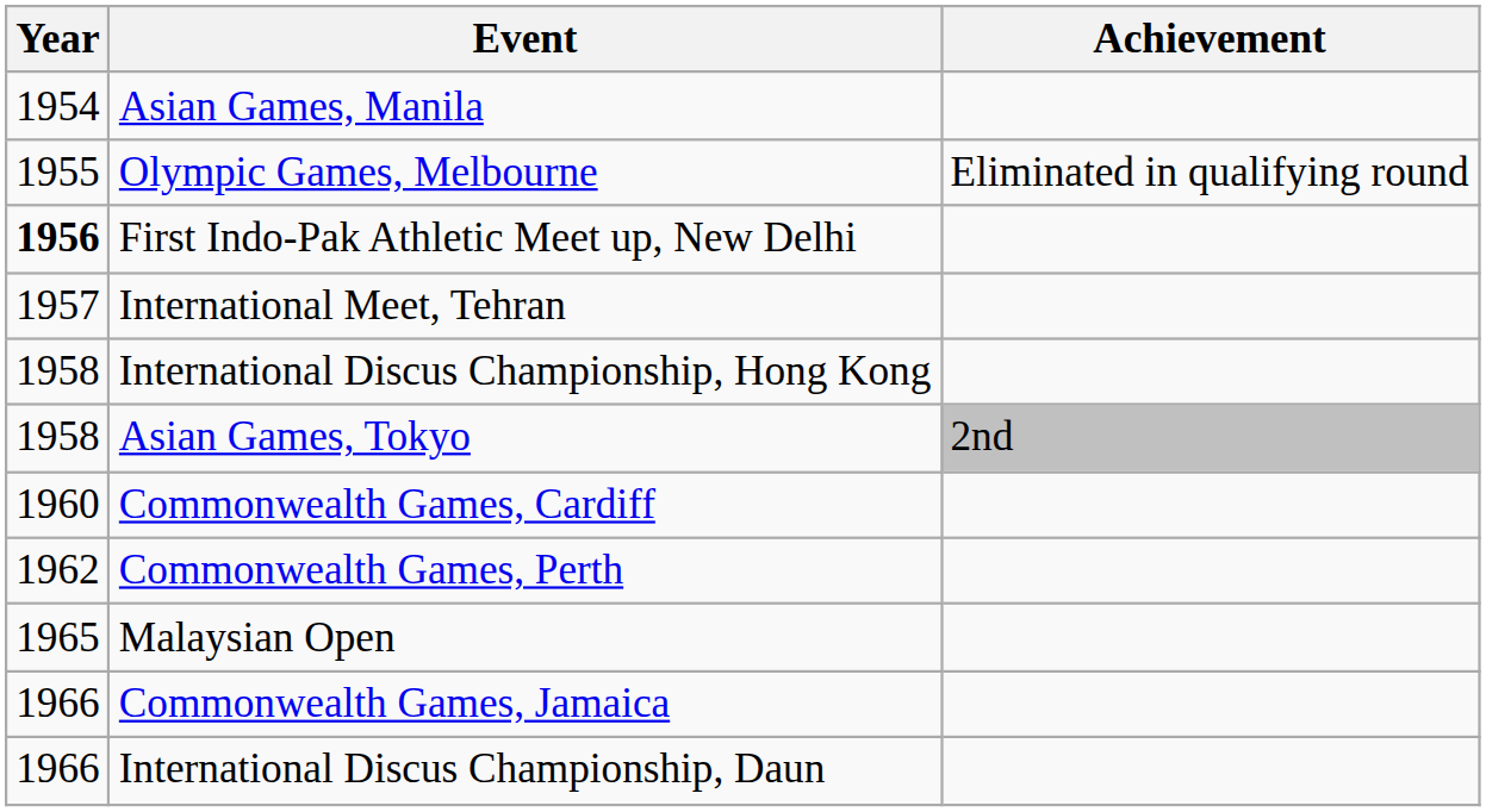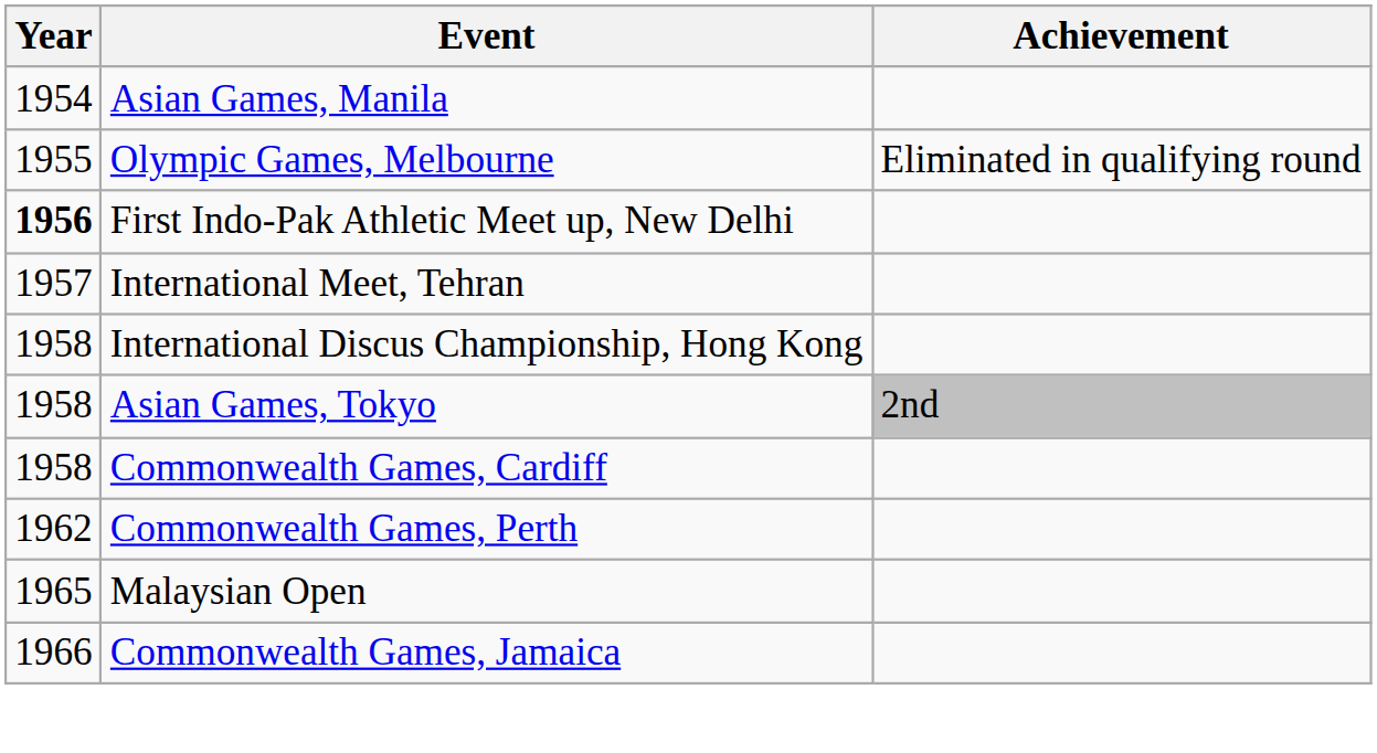 <table class="wikitable">
 <tr>
 <th>Year</th>
 <th>Event</th>
 <th>Achievement</th>
 </tr>
 <tr>
 <td>1954</td>
 <td><a href='#'>Asian Games, Manila</a></td>
 <td></td>
 </tr>
 <tr>
 <td>1955</td>
 <td><a href='#'>Olympic Games, Melbourne</a></td>
 <td>Eliminated in qualifying round</td>
 </tr>
 <tr>
 <td><strong>1956</strong></td>
 <td>First Indo-Pak Athletic Meet up, New Delhi</td>
 <td></td>
 </tr>
 <tr>
 <td>1957</td>
 <td>International Meet, Tehran</td>
 <td></td>
 </tr>
 <tr>
 <td>1958</td>
 <td>International Discus Championship, Hong Kong</td>
 <td></td>
 </tr>
 <tr>
 <td>1958</td>
 <td><a href='#'>Asian Games, Tokyo</a></td>
 <td bgcolor=silver>2nd</td>
 </tr>
 <tr>
-<td>1960</td>
+<td>1958</td>
 <td><a href='#'>Commonwealth Games, Cardiff</a></td>
 <td></td>
 </tr>
 <tr>
 <td>1962</td>
 <td><a href='#'>Commonwealth Games, Perth</a></td>
 <td></td>
 </tr>
 <tr>
 <td>1965</td>
 <td>Malaysian Open</td>
 <td></td>
 </tr>
 <tr>
 <td>1966</td>
 <td><a href='#'>Commonwealth Games, Jamaica</a></td>
 <td></td>
 </tr>
-<tr>
-<td>1966</td>
-<td>International Discus Championship, Daun</td>
-<td></td>
-</tr>
 </table>
